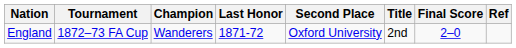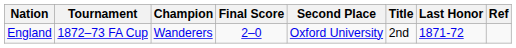 <table class="wikitable">
 <tr>
 <th>Nation</th>
 <th>Tournament</th>
 <th>Champion</th>
-<th>Last Honor</th>
+<th>Final Score</th>
 <th>Second Place</th>
 <th>Title</th>
-<th>Final Score</th>
+<th>Last Honor</th>
 <th>Ref</th>
 </tr>
 <tr>
 <td> <a href='#'>England</a></td>
 <td><a href='#'>1872–73 FA Cup</a></td>
 <td><a href='#'>Wanderers</a></td>
-<td><a href='#'>1871-72</a></td>
+<td align="center"><a href='#'>2–0</a></td>
 <td><a href='#'>Oxford University</a></td>
 <td>2nd</td>
-<td align="center"><a href='#'>2–0</a></td>
+<td><a href='#'>1871-72</a></td>
 <td></td>
 </tr>
 </table>
